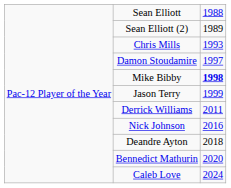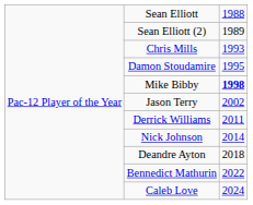 <table class="wikitable" style="text-align:center;">
 <tr>
 <td rowspan=11 style="text-align:left;"><a href='#'>Pac-12 Player of the Year</a></td>
 <td>Sean Elliott</td>
 <td><a href='#'>1988</a></td>
 </tr>
 <tr>
 <td>Sean Elliott (2)</td>
 <td>1989</td>
 </tr>
 <tr>
 <td><a href='#'>Chris Mills</a></td>
 <td><a href='#'>1993</a></td>
 </tr>
 <tr>
 <td><a href='#'>Damon Stoudamire</a></td>
-<td><a href='#'>1997</a></td>
+<td><a href='#'>1995</a></td>
 </tr>
 <tr>
 <td>Mike Bibby</td>
 <td><strong><a href='#'>1998</a></strong></td>
 </tr>
 <tr>
 <td>Jason Terry</td>
-<td><a href='#'>1999</a></td>
+<td><a href='#'>2002</a></td>
 </tr>
 <tr>
 <td><a href='#'>Derrick Williams</a></td>
 <td><a href='#'>2011</a></td>
 </tr>
 <tr>
 <td><a href='#'>Nick Johnson</a></td>
-<td><a href='#'>2016</a></td>
+<td><a href='#'>2014</a></td>
 </tr>
 <tr>
 <td>Deandre Ayton</td>
 <td>2018</td>
 </tr>
 <tr>
 <td><a href='#'>Bennedict Mathurin</a></td>
-<td><a href='#'>2020</a></td>
+<td><a href='#'>2022</a></td>
 </tr>
 <tr>
 <td><a href='#'>Caleb Love</a></td>
 <td><a href='#'>2024</a></td>
 </tr>
 </table>
